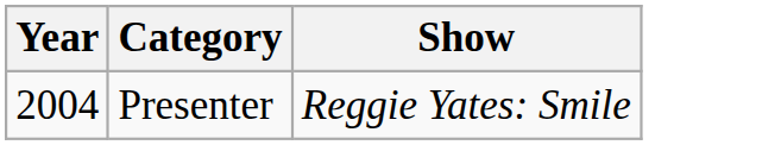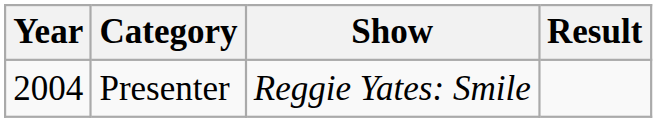 <table class="wikitable">
 <tr>
 <th><strong>Year</strong></th>
 <th><strong>Category</strong></th>
 <th><strong>Show</strong></th>
+<th><strong>Result</strong></th>
 </tr>
 <tr>
 <td>2004</td>
 <td>Presenter</td>
 <td><em>Reggie Yates: Smile</em></td>
+<td></td>
 </tr>
 </table>
